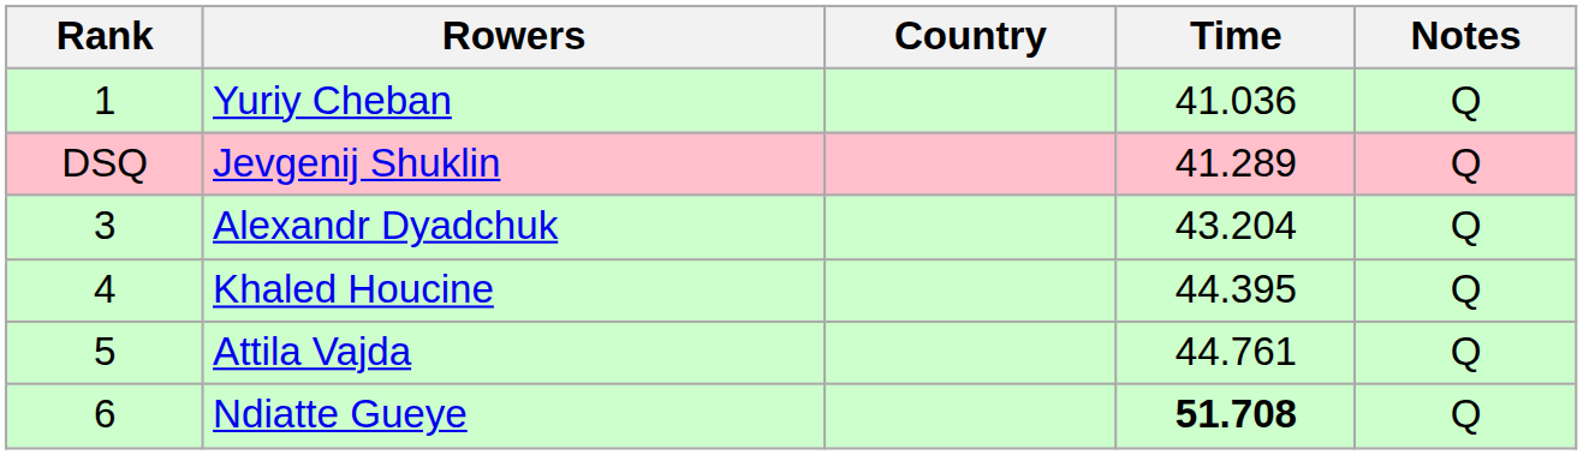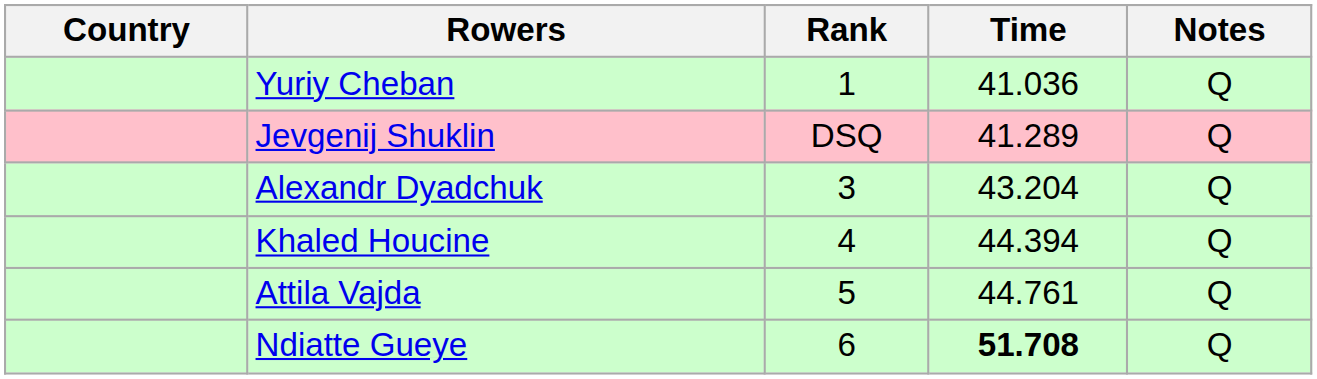 <table class="wikitable" width=50% style="text-align:center;">
 <tr>
+<th>Country</th>
+<th>Rowers</th>
 <th>Rank</th>
-<th>Rowers</th>
-<th>Country</th>
 <th>Time</th>
 <th>Notes</th>
 </tr>
 <tr bgcolor=ccffcc>
+<td align="left"></td>
+<td align="left"><a href='#'>Yuriy Cheban</a></td>
 <td>1</td>
-<td align="left"><a href='#'>Yuriy Cheban</a></td>
-<td align="left"></td>
 <td>41.036</td>
 <td>Q</td>
 </tr>
 <tr bgcolor=pink>
+<td align="left"></td>
+<td align="left"><a href='#'>Jevgenij Shuklin</a></td>
 <td>DSQ</td>
-<td align="left"><a href='#'>Jevgenij Shuklin</a></td>
-<td align="left"></td>
 <td>41.289</td>
 <td>Q</td>
 </tr>
 <tr bgcolor=ccffcc>
+<td align="left"></td>
+<td align="left"><a href='#'>Alexandr Dyadchuk</a></td>
 <td>3</td>
-<td align="left"><a href='#'>Alexandr Dyadchuk</a></td>
-<td align="left"></td>
 <td>43.204</td>
 <td>Q</td>
 </tr>
 <tr bgcolor=ccffcc>
+<td align="left"></td>
+<td align="left"><a href='#'>Khaled Houcine</a></td>
 <td>4</td>
-<td align="left"><a href='#'>Khaled Houcine</a></td>
-<td align="left"></td>
-<td>44.395</td>
+<td>44.394</td>
 <td>Q</td>
 </tr>
 <tr bgcolor=ccffcc>
+<td align="left"></td>
+<td align="left"><a href='#'>Attila Vajda</a></td>
 <td>5</td>
-<td align="left"><a href='#'>Attila Vajda</a></td>
-<td align="left"></td>
 <td>44.761</td>
 <td>Q</td>
 </tr>
 <tr bgcolor=ccffcc>
+<td align="left"></td>
+<td align="left"><a href='#'>Ndiatte Gueye</a></td>
 <td>6</td>
-<td align="left"><a href='#'>Ndiatte Gueye</a></td>
-<td align="left"></td>
 <td><strong>51.708</strong></td>
 <td>Q</td>
 </tr>
 </table>
